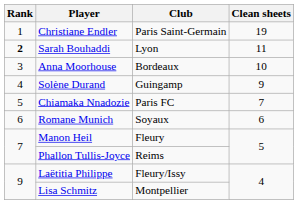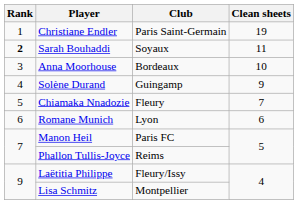 <table class="wikitable" style="text-align:center">
 <tr>
 <th>Rank</th>
 <th>Player</th>
 <th>Club</th>
 <th>Clean sheets</th>
 </tr>
 <tr>
 <td>1</td>
 <td align="left"> <a href='#'>Christiane Endler</a></td>
 <td align="left">Paris Saint-Germain</td>
 <td>19</td>
 </tr>
 <tr>
 <td><strong>2</strong></td>
 <td align="left"> <a href='#'>Sarah Bouhaddi</a></td>
-<td align="left">Lyon</td>
+<td align="left">Soyaux</td>
 <td>11</td>
 </tr>
 <tr>
 <td>3</td>
 <td align="left"> <a href='#'>Anna Moorhouse</a></td>
 <td align="left">Bordeaux</td>
 <td>10</td>
 </tr>
 <tr>
 <td>4</td>
 <td align="left"> <a href='#'>Solène Durand</a></td>
 <td align="left">Guingamp</td>
 <td>9</td>
 </tr>
 <tr>
 <td>5</td>
 <td align="left"> <a href='#'>Chiamaka Nnadozie</a></td>
-<td align="left">Paris FC</td>
+<td align="left">Fleury</td>
 <td>7</td>
 </tr>
 <tr>
 <td>6</td>
 <td align="left"> <a href='#'>Romane Munich</a></td>
-<td align="left">Soyaux</td>
+<td align="left">Lyon</td>
 <td>6</td>
 </tr>
 <tr>
 <td rowspan=2>7</td>
 <td align="left"> <a href='#'>Manon Heil</a></td>
-<td align="left">Fleury</td>
+<td align="left">Paris FC</td>
 <td rowspan=2>5</td>
 </tr>
 <tr>
 <td align="left"> <a href='#'>Phallon Tullis-Joyce</a></td>
 <td align="left">Reims</td>
 </tr>
 <tr>
 <td rowspan=2>9</td>
 <td align="left"> <a href='#'>Laëtitia Philippe</a></td>
 <td align="left">Fleury/Issy</td>
 <td rowspan=2>4</td>
 </tr>
 <tr>
 <td align="left"> <a href='#'>Lisa Schmitz</a></td>
 <td align="left">Montpellier</td>
 </tr>
 </table>
